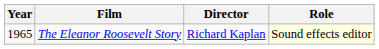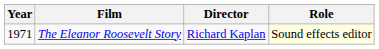 <table class="wikitable">
 <tr>
 <th>Year</th>
 <th>Film</th>
 <th>Director</th>
 <th>Role</th>
 </tr>
 <tr>
-<td>1965</td>
+<td>1971</td>
 <td><em><a href='#'>The Eleanor Roosevelt Story</a></em></td>
 <td><a href='#'>Richard Kaplan</a></td>
 <td style="background: lightyellow;">Sound effects editor</td>
 </tr>
 </table>
